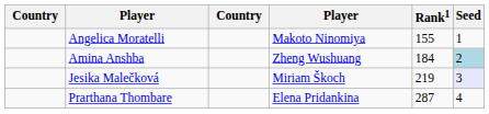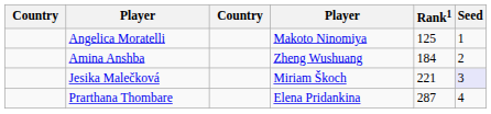 <table class="sortable wikitable">
 <tr>
 <th width="70">Country</th>
 <th width="175">Player</th>
 <th width="70">Country</th>
 <th width="175">Player</th>
 <th>Rank<sup>1</sup></th>
 <th>Seed</th>
 </tr>
 <tr>
 <td></td>
 <td><a href='#'>Angelica Moratelli</a></td>
 <td></td>
 <td><a href='#'>Makoto Ninomiya</a></td>
-<td>155</td>
+<td>125</td>
 <td>1</td>
 </tr>
 <tr>
 <td></td>
 <td><a href='#'>Amina Anshba</a></td>
 <td></td>
 <td><a href='#'>Zheng Wushuang</a></td>
 <td>184</td>
-<td style="background: lightblue;">2</td>
+<td>2</td>
 </tr>
 <tr>
 <td></td>
 <td><a href='#'>Jesika Malečková</a></td>
 <td></td>
 <td><a href='#'>Miriam Škoch</a></td>
-<td>219</td>
+<td>221</td>
 <td style="background: lavender;">3</td>
 </tr>
 <tr>
 <td></td>
 <td><a href='#'>Prarthana Thombare</a></td>
 <td></td>
 <td><a href='#'>Elena Pridankina</a></td>
 <td>287</td>
 <td>4</td>
 </tr>
 </table>
